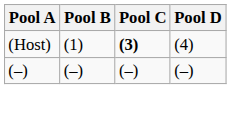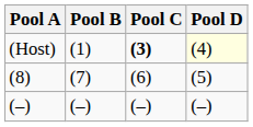 <table class="wikitable">
 <tr>
 <th width=25%>Pool A</th>
 <th width=25%>Pool B</th>
 <th width=25%>Pool C</th>
 <th width=25%>Pool D</th>
 </tr>
 <tr>
 <td> (Host)</td>
 <td> (1)</td>
 <td><strong> (3)</strong></td>
-<td> (4)</td>
+<td style="background: lightyellow;"> (4)</td>
+</tr>
+<tr>
+<td> (8)</td>
+<td> (7)</td>
+<td> (6)</td>
+<td> (5)</td>
 </tr>
 <tr>
 <td> (–)</td>
 <td> (–)</td>
 <td> (–)</td>
 <td> (–)</td>
 </tr>
 </table>
